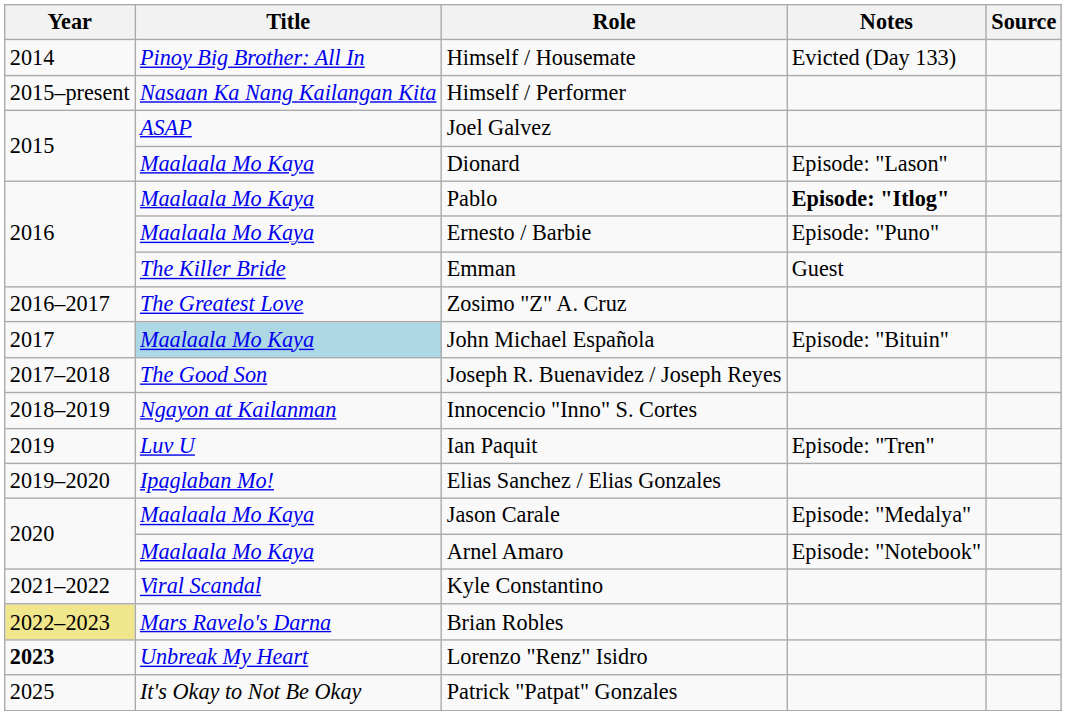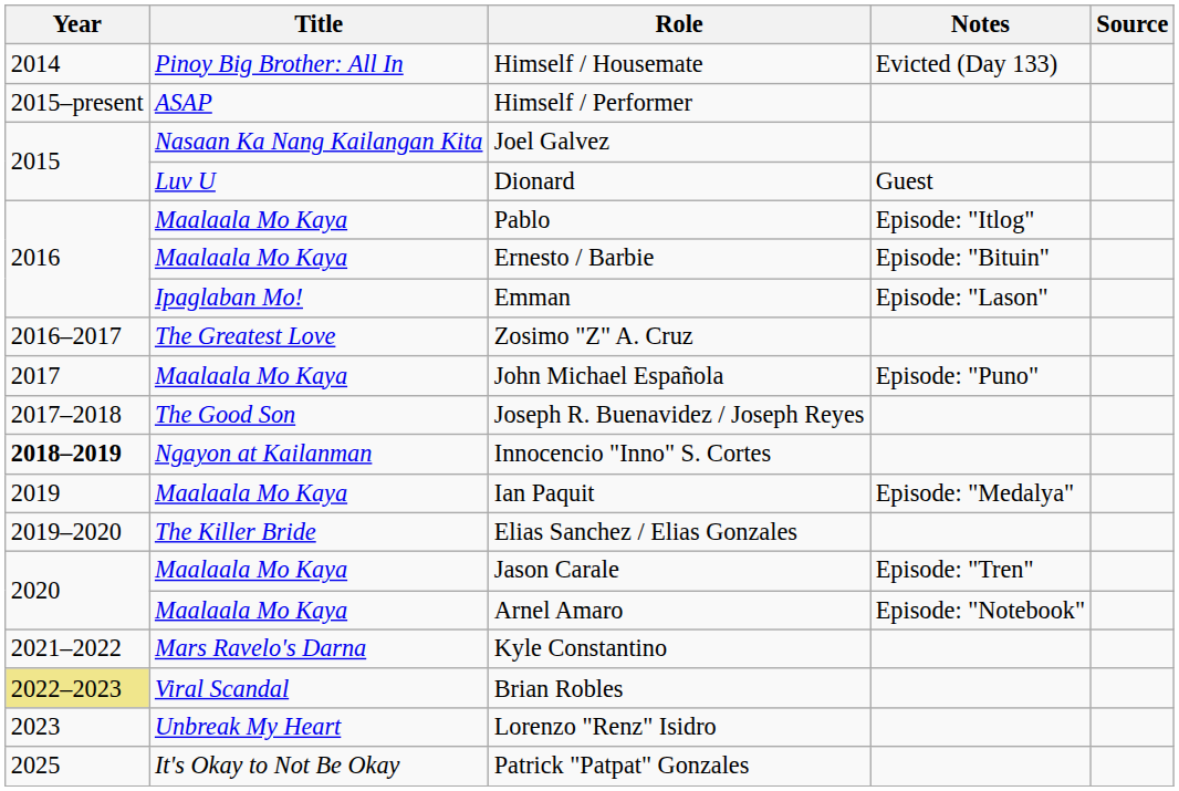 <table class="wikitable sortable">
 <tr>
 <th>Year</th>
 <th>Title</th>
 <th>Role</th>
 <th class="unsortable">Notes</th>
 <th class="unsortable">Source</th>
 </tr>
 <tr>
 <td>2014</td>
 <td><em><a href='#'>Pinoy Big Brother: All In</a></em></td>
 <td>Himself / Housemate</td>
 <td>Evicted (Day 133)</td>
 <td></td>
 </tr>
 <tr>
 <td>2015–present</td>
-<td><em><a href='#'>Nasaan Ka Nang Kailangan Kita</a></em></td>
+<td><em><a href='#'>ASAP</a></em></td>
 <td>Himself / Performer</td>
 <td></td>
 <td></td>
 </tr>
 <tr>
 <td rowspan="2">2015</td>
-<td><em><a href='#'>ASAP</a></em></td>
+<td><em><a href='#'>Nasaan Ka Nang Kailangan Kita</a></em></td>
 <td>Joel Galvez</td>
 <td></td>
 <td></td>
 </tr>
 <tr>
-<td><em><a href='#'>Maalaala Mo Kaya</a></em></td>
+<td><em><a href='#'>Luv U</a></em></td>
 <td>Dionard</td>
-<td>Episode: "Lason"</td>
+<td>Guest</td>
 <td></td>
 </tr>
 <tr>
 <td rowspan="3">2016</td>
 <td><em><a href='#'>Maalaala Mo Kaya</a></em></td>
 <td>Pablo</td>
-<td><strong>Episode: "Itlog"</strong></td>
+<td>Episode: "Itlog"</td>
 <td></td>
 </tr>
 <tr>
 <td><em><a href='#'>Maalaala Mo Kaya</a></em></td>
 <td>Ernesto / Barbie</td>
-<td>Episode: "Puno"</td>
+<td>Episode: "Bituin"</td>
 <td></td>
 </tr>
 <tr>
-<td><em><a href='#'>The Killer Bride</a></em></td>
+<td><em><a href='#'>Ipaglaban Mo!</a></em></td>
 <td>Emman</td>
-<td>Guest</td>
+<td>Episode: "Lason"</td>
 <td></td>
 </tr>
 <tr>
 <td>2016–2017</td>
 <td><em><a href='#'>The Greatest Love</a></em></td>
 <td>Zosimo "Z" A. Cruz</td>
 <td></td>
 <td></td>
 </tr>
 <tr>
 <td>2017</td>
-<td style="background: lightblue;"><em><a href='#'>Maalaala Mo Kaya</a></em></td>
+<td><em><a href='#'>Maalaala Mo Kaya</a></em></td>
 <td>John Michael Española</td>
-<td>Episode: "Bituin"</td>
+<td>Episode: "Puno"</td>
 <td></td>
 </tr>
 <tr>
 <td>2017–2018</td>
 <td><em><a href='#'>The Good Son</a></em></td>
 <td>Joseph R. Buenavidez / Joseph Reyes</td>
 <td></td>
 <td></td>
 </tr>
 <tr>
-<td>2018–2019</td>
+<td><strong>2018–2019</strong></td>
 <td><em><a href='#'>Ngayon at Kailanman</a></em></td>
 <td>Innocencio "Inno" S. Cortes</td>
 <td></td>
 <td></td>
 </tr>
 <tr>
 <td>2019</td>
-<td><em><a href='#'>Luv U</a></em></td>
+<td><em><a href='#'>Maalaala Mo Kaya</a></em></td>
 <td>Ian Paquit</td>
-<td>Episode: "Tren"</td>
+<td>Episode: "Medalya"</td>
 <td></td>
 </tr>
 <tr>
 <td>2019–2020</td>
-<td><em><a href='#'>Ipaglaban Mo!</a></em></td>
+<td><em><a href='#'>The Killer Bride</a></em></td>
 <td>Elias Sanchez / Elias Gonzales</td>
 <td></td>
 <td></td>
 </tr>
 <tr>
 <td rowspan="2">2020</td>
 <td><em><a href='#'>Maalaala Mo Kaya</a></em></td>
 <td>Jason Carale</td>
-<td>Episode: "Medalya"</td>
+<td>Episode: "Tren"</td>
 <td></td>
 </tr>
 <tr>
 <td><em><a href='#'>Maalaala Mo Kaya</a></em></td>
 <td>Arnel Amaro</td>
 <td>Episode: "Notebook"</td>
 <td></td>
 </tr>
 <tr>
 <td>2021–2022</td>
-<td><em><a href='#'>Viral Scandal</a></em></td>
+<td><em><a href='#'>Mars Ravelo's Darna</a></em></td>
 <td>Kyle Constantino</td>
 <td></td>
 <td></td>
 </tr>
 <tr>
 <td style="background: khaki;">2022–2023</td>
-<td><em><a href='#'>Mars Ravelo's Darna</a></em></td>
+<td><em><a href='#'>Viral Scandal</a></em></td>
 <td>Brian Robles</td>
 <td></td>
 <td></td>
 </tr>
 <tr>
-<td><strong>2023</strong></td>
+<td>2023</td>
 <td><em><a href='#'>Unbreak My Heart</a></em></td>
 <td>Lorenzo "Renz" Isidro</td>
 <td></td>
 <td></td>
 </tr>
 <tr>
 <td>2025</td>
 <td><em>It's Okay to Not Be Okay</em></td>
 <td>Patrick "Patpat" Gonzales</td>
 <td></td>
 <td></td>
 </tr>
 <tr>
 </tr>
 </table>
